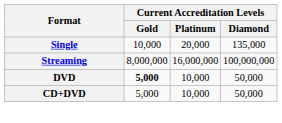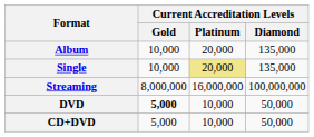 <table class="wikitable" style="text-align:center;" border="1">
 <tr>
 <th width="180" rowspan="2">Format</th>
 <th colspan="3">Current Accreditation Levels</th>
 </tr>
 <tr>
 <th>Gold</th>
 <th>Platinum</th>
 <th>Diamond</th>
 </tr>
 <tr>
+<th><a href='#'>Album</a></th>
+<td>10,000</td>
+<td>20,000</td>
+<td>135,000</td>
+</tr>
+<tr>
 <th><a href='#'>Single</a></th>
 <td>10,000</td>
-<td>20,000</td>
+<td style="background: khaki;">20,000</td>
 <td>135,000</td>
 </tr>
 <tr>
 <th><a href='#'>Streaming</a></th>
 <td>8,000,000</td>
 <td>16,000,000</td>
 <td>100,000,000</td>
 </tr>
 <tr>
 <th>DVD</th>
 <td><strong>5,000</strong></td>
 <td>10,000</td>
 <td>50,000</td>
 </tr>
 <tr>
 <th>CD+DVD</th>
 <td>5,000</td>
 <td>10,000</td>
 <td>50,000</td>
 </tr>
 </table>
